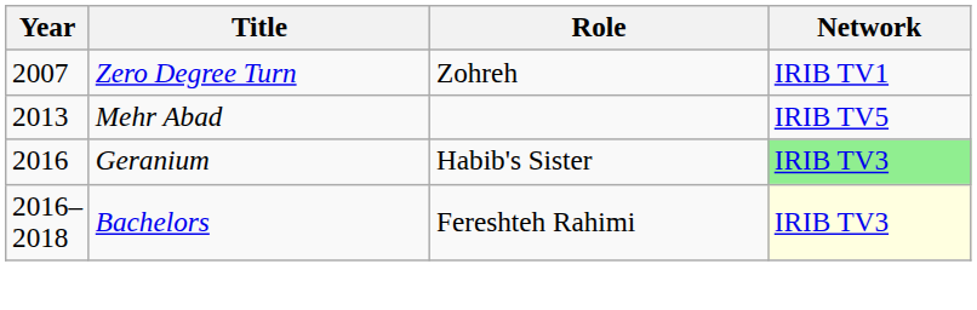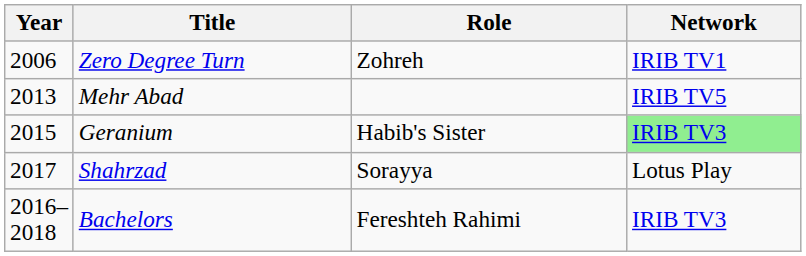 <table class="wikitable" style="width:550px">
 <tr>
 <th width=10>Year</th>
 <th>Title</th>
 <th>Role</th>
 <th>Network</th>
 </tr>
 <tr>
-<td rowspan="1">2007</td>
+<td rowspan="1">2006</td>
 <td><em> <a href='#'>Zero Degree Turn</a> </em></td>
 <td>Zohreh</td>
 <td><a href='#'>IRIB TV1</a></td>
 </tr>
 <tr>
 <td>2013</td>
 <td><em>Mehr Abad</em></td>
 <td></td>
 <td><a href='#'>IRIB TV5</a></td>
 </tr>
 <tr>
-<td>2016</td>
+<td>2015</td>
 <td><em>Geranium</em></td>
 <td>Habib's Sister</td>
 <td style="background: lightgreen;"><a href='#'>IRIB TV3</a></td>
 </tr>
 <tr>
+<td>2017</td>
+<td><em><a href='#'>Shahrzad</a></em></td>
+<td>Sorayya</td>
+<td>Lotus Play</td>
+</tr>
+<tr>
 <td>2016–2018</td>
 <td><em><a href='#'>Bachelors</a></em></td>
 <td>Fereshteh Rahimi</td>
-<td style="background: lightyellow;"><a href='#'>IRIB TV3</a></td>
+<td><a href='#'>IRIB TV3</a></td>
 </tr>
 </table>
